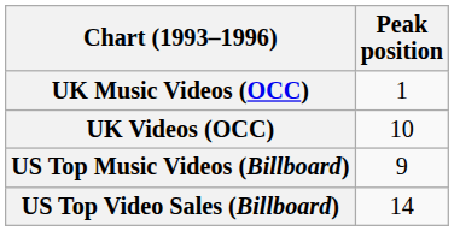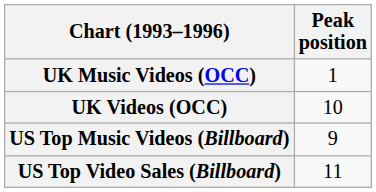 <table class="wikitable sortable plainrowheaders" style="text-align:center">
 <tr>
 <th scope="col">Chart (1993–1996)</th>
 <th scope="col">Peak<br>position</th>
 </tr>
 <tr>
 <th scope="row">UK Music Videos (<a href='#'>OCC</a>)</th>
 <td>1</td>
 </tr>
 <tr>
 <th scope="row">UK Videos (OCC)</th>
 <td>10</td>
 </tr>
 <tr>
 <th scope="row">US Top Music Videos (<em>Billboard</em>)</th>
 <td>9</td>
 </tr>
 <tr>
 <th scope="row">US Top Video Sales (<em>Billboard</em>)</th>
-<td>14</td>
+<td>11</td>
 </tr>
 </table>
